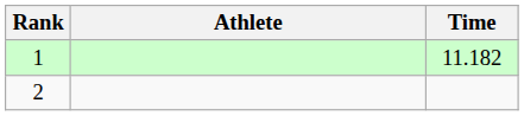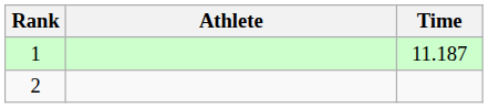 <table class=wikitable style="text-align:center">
 <tr>
 <th width=40>Rank</th>
 <th width=250>Athlete</th>
 <th width=60>Time</th>
 </tr>
 <tr bgcolor="ccffcc">
 <td>1</td>
 <td align=left></td>
-<td>11.182</td>
+<td>11.187</td>
 </tr>
 <tr>
 <td>2</td>
 <td align=left></td>
 <td></td>
 </tr>
 </table>
